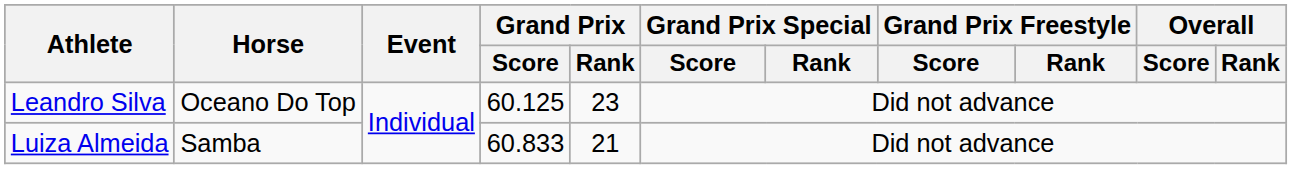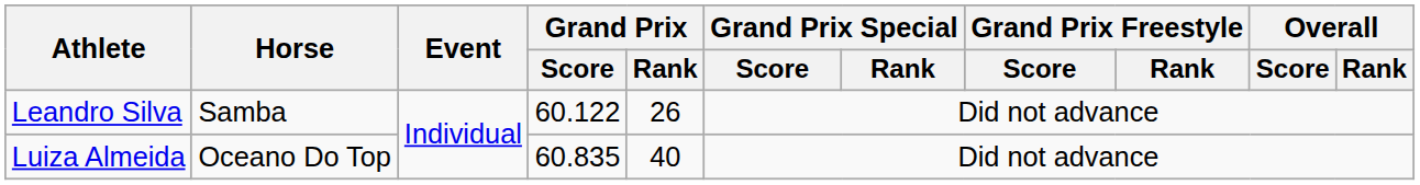 <table class=wikitable style="font-size:90%">
 <tr>
 <th rowspan="2">Athlete</th>
 <th rowspan="2">Horse</th>
 <th rowspan="2">Event</th>
 <th colspan="2">Grand Prix</th>
 <th colspan="2">Grand Prix Special</th>
 <th colspan="2">Grand Prix Freestyle</th>
 <th colspan="2">Overall</th>
 </tr>
 <tr style="font-size:95%">
 <th>Score</th>
 <th>Rank</th>
 <th>Score</th>
 <th>Rank</th>
 <th>Score</th>
 <th>Rank</th>
 <th>Score</th>
 <th>Rank</th>
 </tr>
 <tr align=center>
 <td align=left><a href='#'>Leandro Silva</a></td>
-<td align=left>Oceano Do Top</td>
+<td align=left>Samba</td>
 <td align=left rowspan=2><a href='#'>Individual</a></td>
-<td>60.125</td>
-<td>23</td>
+<td>60.122</td>
+<td>26</td>
 <td colspan=6>Did not advance</td>
 </tr>
 <tr align=center>
 <td align=left><a href='#'>Luiza Almeida</a></td>
-<td align=left>Samba</td>
-<td>60.833</td>
-<td>21</td>
+<td align=left>Oceano Do Top</td>
+<td>60.835</td>
+<td>40</td>
 <td colspan=6>Did not advance</td>
 </tr>
 </table>
